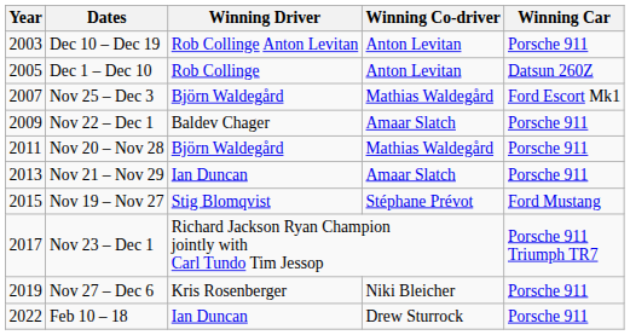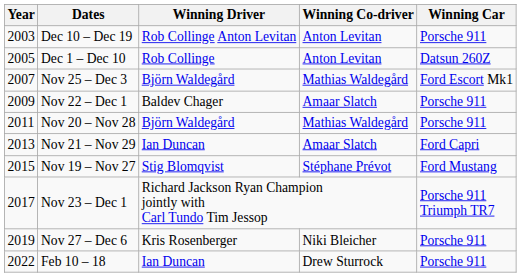 <table class="wikitable">
 <tr style="background:#EFEFEF;">
 <th colspan=1 width=5>Year</th>
 <th colspan=1>Dates</th>
 <th colspan=1>Winning Driver</th>
 <th>Winning Co-driver</th>
 <th colspan=1>Winning Car</th>
 </tr>
 <tr>
 <td>2003</td>
 <td>Dec 10 – Dec 19</td>
 <td> <a href='#'>Rob Collinge</a>   <a href='#'>Anton Levitan</a></td>
 <td> <a href='#'>Anton Levitan</a></td>
 <td><a href='#'>Porsche 911</a></td>
 </tr>
 <tr>
 <td>2005</td>
 <td>Dec 1 – Dec 10</td>
 <td> <a href='#'>Rob Collinge</a></td>
 <td> <a href='#'>Anton Levitan</a></td>
 <td><a href='#'>Datsun 260Z</a></td>
 </tr>
 <tr>
 <td>2007</td>
 <td>Nov 25 – Dec 3</td>
 <td> <a href='#'>Björn Waldegård</a></td>
 <td> <a href='#'>Mathias Waldegård</a></td>
 <td><a href='#'>Ford Escort</a> Mk1</td>
 </tr>
 <tr>
 <td>2009</td>
 <td>Nov 22 – Dec 1</td>
 <td> Baldev Chager</td>
 <td> <a href='#'>Amaar Slatch</a></td>
 <td><a href='#'>Porsche 911</a></td>
 </tr>
 <tr>
 <td>2011</td>
 <td>Nov 20 – Nov 28</td>
 <td> <a href='#'>Björn Waldegård</a></td>
 <td> <a href='#'>Mathias Waldegård</a></td>
 <td><a href='#'>Porsche 911</a></td>
 </tr>
 <tr>
 <td>2013</td>
 <td>Nov 21 – Nov 29</td>
 <td> <a href='#'>Ian Duncan</a></td>
 <td> <a href='#'>Amaar Slatch</a></td>
-<td><a href='#'>Porsche 911</a></td>
+<td><a href='#'>Ford Capri</a></td>
 </tr>
 <tr>
 <td>2015</td>
 <td>Nov 19 – Nov 27</td>
 <td> <a href='#'>Stig Blomqvist</a></td>
 <td> <a href='#'>Stéphane Prévot</a></td>
 <td><a href='#'>Ford Mustang</a></td>
 </tr>
 <tr>
 <td>2017</td>
 <td>Nov 23 – Dec 1</td>
 <td colspan="2"> Richard Jackson  Ryan Champion<br>jointly with<br> <a href='#'>Carl Tundo</a>  Tim Jessop</td>
 <td><a href='#'>Porsche 911</a><br><a href='#'>Triumph TR7</a></td>
 </tr>
 <tr>
 <td>2019</td>
 <td>Nov 27 – Dec 6</td>
 <td> Kris Rosenberger</td>
 <td> Niki Bleicher</td>
 <td><a href='#'>Porsche 911</a></td>
 </tr>
 <tr>
 <td>2022</td>
 <td>Feb 10 – 18</td>
 <td> <a href='#'>Ian Duncan</a></td>
 <td> Drew Sturrock</td>
 <td><a href='#'>Porsche 911</a></td>
 </tr>
 </table>
